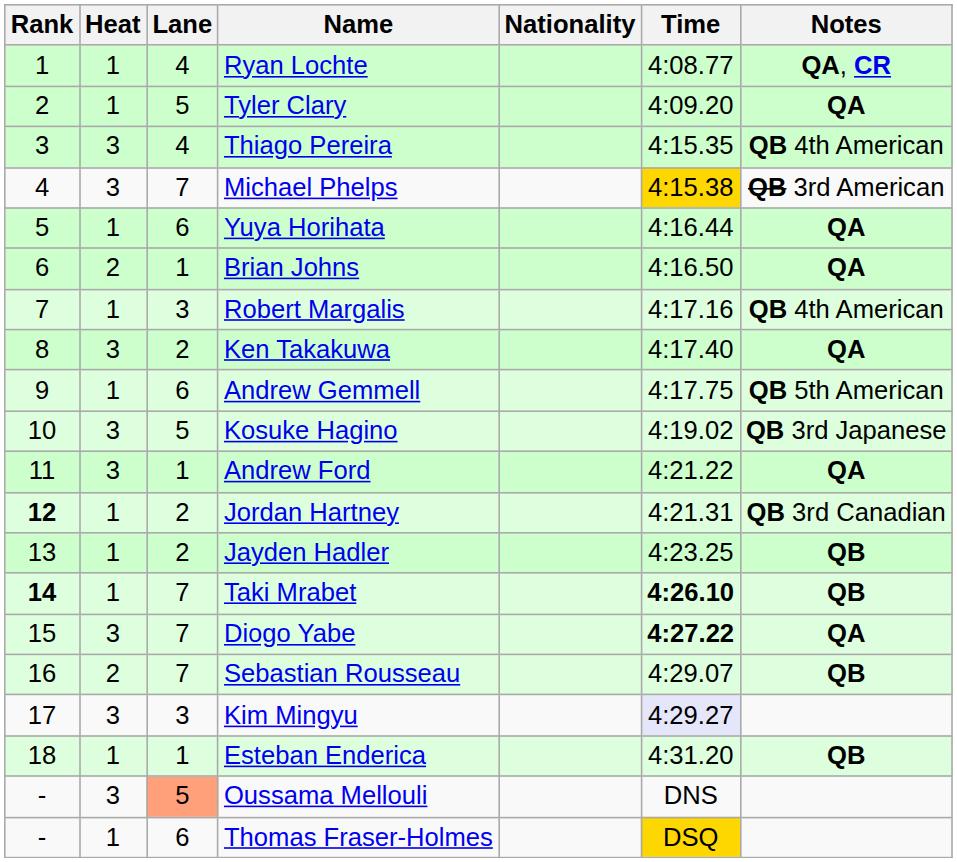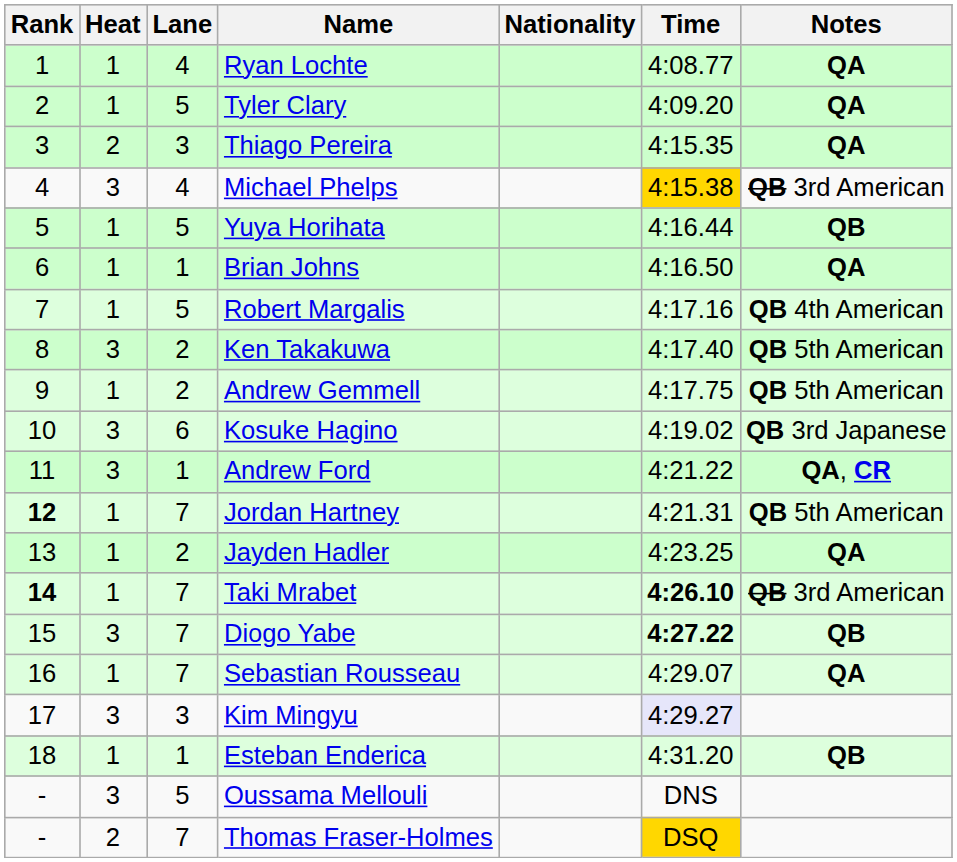 <table class="wikitable sortable" style="text-align:center">
 <tr>
 <th>Rank</th>
 <th>Heat</th>
 <th>Lane</th>
 <th>Name</th>
 <th>Nationality</th>
 <th>Time</th>
 <th>Notes</th>
 </tr>
 <tr bgcolor=ccffcc>
 <td>1</td>
 <td>1</td>
 <td>4</td>
 <td align=left><a href='#'>Ryan Lochte</a></td>
 <td align=left></td>
 <td>4:08.77</td>
-<td><strong>QA</strong>, <strong><a href='#'>CR</a></strong></td>
+<td><strong>QA</strong></td>
 </tr>
 <tr bgcolor=ccffcc>
 <td>2</td>
 <td>1</td>
 <td>5</td>
 <td align=left><a href='#'>Tyler Clary</a></td>
 <td align=left></td>
 <td>4:09.20</td>
 <td><strong>QA</strong></td>
 </tr>
 <tr bgcolor=ccffcc>
 <td>3</td>
+<td>2</td>
 <td>3</td>
-<td>4</td>
 <td align=left><a href='#'>Thiago Pereira</a></td>
 <td align=left></td>
 <td>4:15.35</td>
-<td><strong>QB</strong> 4th American</td>
+<td><strong>QA</strong></td>
 </tr>
 <tr>
 <td>4</td>
 <td>3</td>
-<td>7</td>
+<td>4</td>
 <td align=left><a href='#'>Michael Phelps</a></td>
 <td align=left></td>
 <td style="background: gold;">4:15.38</td>
 <td><del><strong>QB</strong></del> 3rd American</td>
 </tr>
 <tr bgcolor=ccffcc>
 <td>5</td>
 <td>1</td>
-<td>6</td>
+<td>5</td>
 <td align=left><a href='#'>Yuya Horihata</a></td>
 <td align=left></td>
 <td>4:16.44</td>
-<td><strong>QA</strong></td>
+<td><strong>QB</strong></td>
 </tr>
 <tr bgcolor=ccffcc>
 <td>6</td>
-<td>2</td>
+<td>1</td>
 <td>1</td>
 <td align=left><a href='#'>Brian Johns</a></td>
 <td align=left></td>
 <td>4:16.50</td>
 <td><strong>QA</strong></td>
 </tr>
 <tr bgcolor=ddffdd>
 <td>7</td>
 <td>1</td>
-<td>3</td>
+<td>5</td>
 <td align=left><a href='#'>Robert Margalis</a></td>
 <td align=left></td>
 <td>4:17.16</td>
 <td><strong>QB</strong> 4th American</td>
 </tr>
 <tr bgcolor=ccffcc>
 <td>8</td>
 <td>3</td>
 <td>2</td>
 <td align=left><a href='#'>Ken Takakuwa</a></td>
 <td align=left></td>
 <td>4:17.40</td>
-<td><strong>QA</strong></td>
+<td><strong>QB</strong> 5th American</td>
 </tr>
 <tr bgcolor=ddffdd>
 <td>9</td>
 <td>1</td>
-<td>6</td>
+<td>2</td>
 <td align=left><a href='#'>Andrew Gemmell</a></td>
 <td align=left></td>
 <td>4:17.75</td>
 <td><strong>QB</strong> 5th American</td>
 </tr>
 <tr bgcolor=ddffdd>
 <td>10</td>
 <td>3</td>
-<td>5</td>
+<td>6</td>
 <td align=left><a href='#'>Kosuke Hagino</a></td>
 <td align=left></td>
 <td>4:19.02</td>
 <td><strong>QB</strong> 3rd Japanese</td>
 </tr>
 <tr bgcolor=ccffcc>
 <td>11</td>
 <td>3</td>
 <td>1</td>
 <td align=left><a href='#'>Andrew Ford</a></td>
 <td align=left></td>
 <td>4:21.22</td>
-<td><strong>QA</strong></td>
+<td><strong>QA</strong>, <strong><a href='#'>CR</a></strong></td>
 </tr>
 <tr bgcolor=ddffdd>
 <td><strong>12</strong></td>
 <td>1</td>
-<td>2</td>
+<td>7</td>
 <td align=left><a href='#'>Jordan Hartney</a></td>
 <td align=left></td>
 <td>4:21.31</td>
-<td><strong>QB</strong> 3rd Canadian</td>
+<td><strong>QB</strong> 5th American</td>
 </tr>
 <tr bgcolor=ccffcc>
 <td>13</td>
 <td>1</td>
 <td>2</td>
 <td align=left><a href='#'>Jayden Hadler</a></td>
 <td align=left></td>
 <td>4:23.25</td>
-<td><strong>QB</strong></td>
+<td><strong>QA</strong></td>
 </tr>
 <tr bgcolor=ddffdd>
 <td><strong>14</strong></td>
 <td>1</td>
 <td>7</td>
 <td align=left><a href='#'>Taki Mrabet</a></td>
 <td align=left></td>
 <td><strong>4:26.10</strong></td>
-<td><strong>QB</strong></td>
+<td><del><strong>QB</strong></del> 3rd American</td>
 </tr>
 <tr bgcolor=ddffdd>
 <td>15</td>
 <td>3</td>
 <td>7</td>
 <td align=left><a href='#'>Diogo Yabe</a></td>
 <td align=left></td>
 <td><strong>4:27.22</strong></td>
-<td><strong>QA</strong></td>
+<td><strong>QB</strong></td>
 </tr>
 <tr bgcolor=ddffdd>
 <td>16</td>
-<td>2</td>
+<td>1</td>
 <td>7</td>
 <td align=left><a href='#'>Sebastian Rousseau</a></td>
 <td align=left></td>
 <td>4:29.07</td>
-<td><strong>QB</strong></td>
+<td><strong>QA</strong></td>
 </tr>
 <tr>
 <td>17</td>
 <td>3</td>
 <td>3</td>
 <td align=left><a href='#'>Kim Mingyu</a></td>
 <td align=left></td>
 <td style="background: lavender;">4:29.27</td>
 <td></td>
 </tr>
 <tr bgcolor=ddffdd>
 <td>18</td>
 <td>1</td>
 <td>1</td>
 <td align=left><a href='#'>Esteban Enderica</a></td>
 <td align=left></td>
 <td>4:31.20</td>
 <td><strong>QB</strong></td>
 </tr>
 <tr>
 <td>-</td>
 <td>3</td>
-<td style="background: lightsalmon;">5</td>
+<td>5</td>
 <td align=left><a href='#'>Oussama Mellouli</a></td>
 <td align=left></td>
 <td>DNS</td>
 <td></td>
 </tr>
 <tr>
 <td>-</td>
-<td>1</td>
-<td>6</td>
+<td>2</td>
+<td>7</td>
 <td align=left><a href='#'>Thomas Fraser-Holmes</a></td>
 <td align=left></td>
 <td style="background: gold;">DSQ</td>
 <td></td>
 </tr>
 </table>
